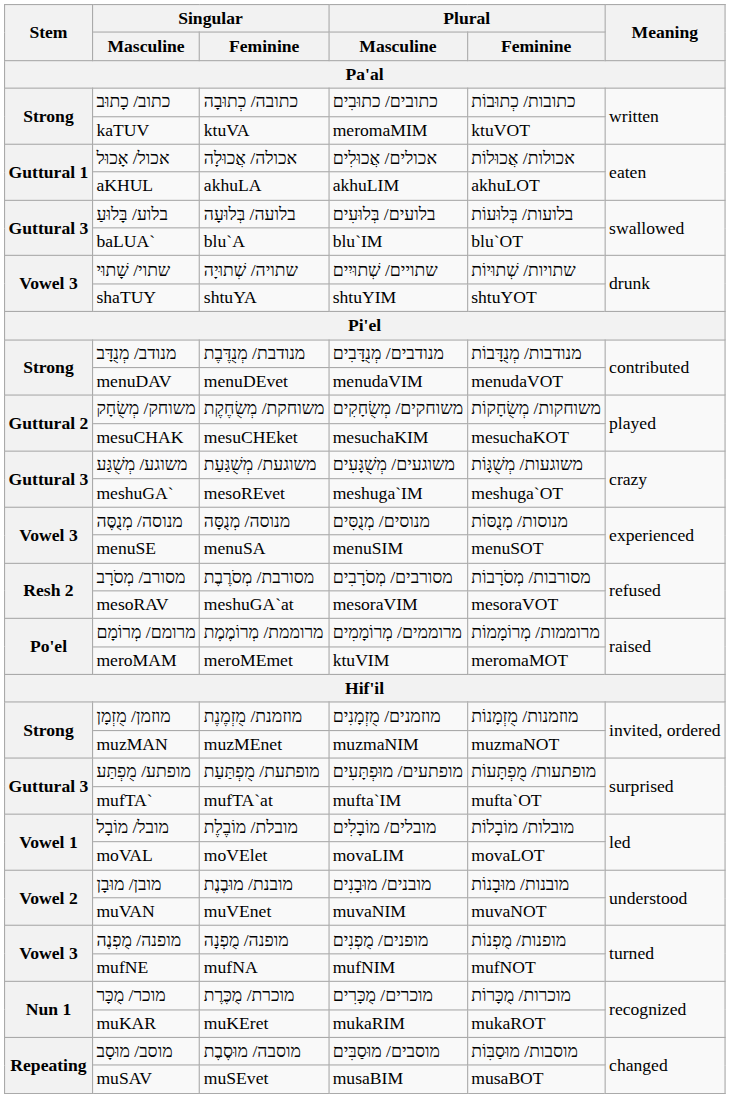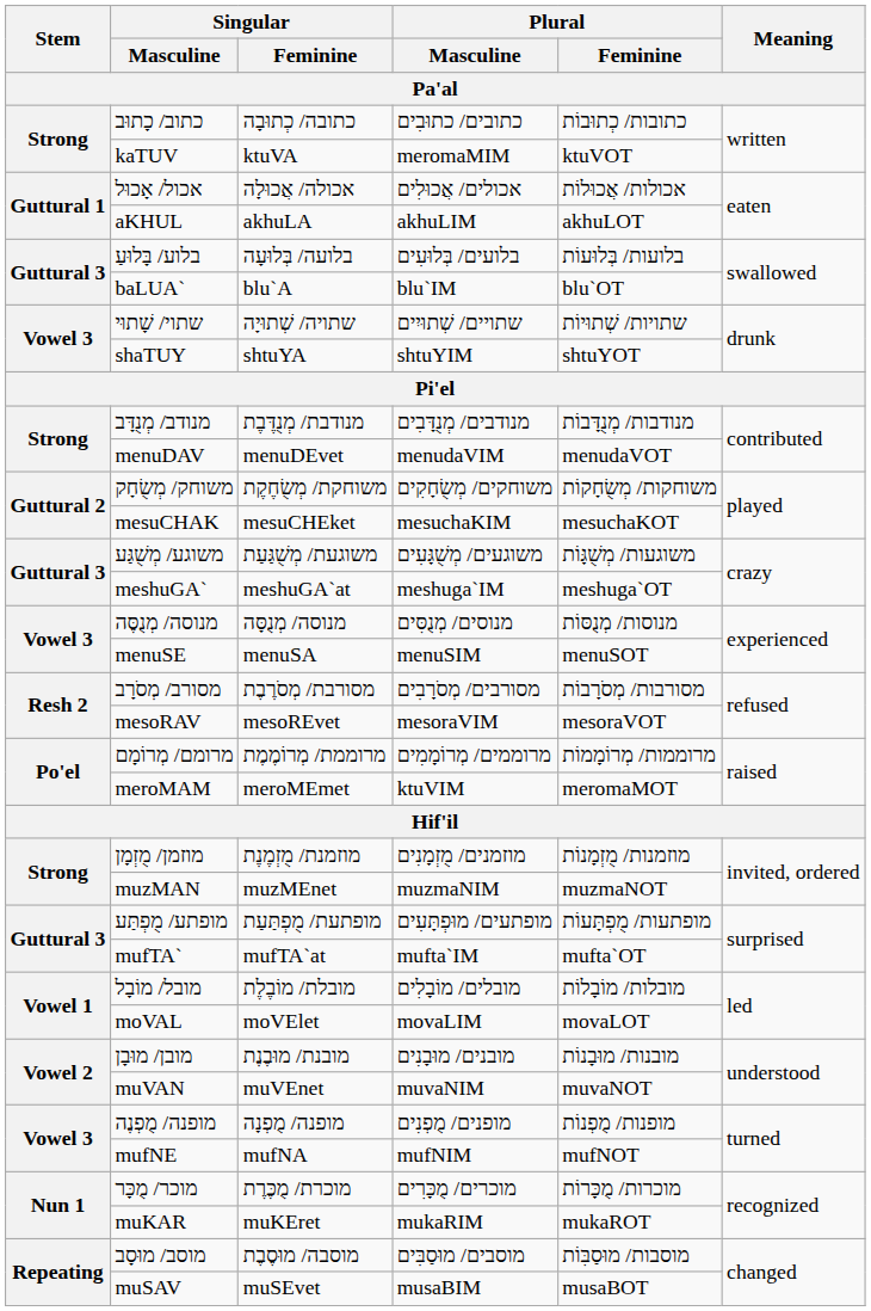 <table class="wikitable mw-collapsible mw-collapsed">
 <tr>
 <th rowspan="2">Stem</th>
 <th colspan="2">Singular</th>
 <th colspan="2">Plural</th>
 <th rowspan="2">Meaning</th>
 </tr>
 <tr>
 <th>Masculine</th>
 <th>Feminine</th>
 <th>Masculine</th>
 <th>Feminine</th>
 </tr>
 <tr>
 <th colspan="6">Pa'al</th>
 </tr>
 <tr>
 <th rowspan="2">Strong</th>
 <td>כתוב/ כָתוּב</td>
 <td>כתובה/ כְתוּבָה</td>
 <td>כתובים/ כתוּבִים</td>
 <td>כתובות/ כְתוּבוֹת</td>
 <td rowspan="2">written</td>
 </tr>
 <tr>
 <td>kaTUV</td>
 <td>ktuVA</td>
 <td>meromaMIM</td>
 <td>ktuVOT</td>
 </tr>
 <tr>
 <th rowspan="2">Guttural 1</th>
 <td>אכול/ אָכוּל</td>
 <td>אכולה/ אֲכוּלָה</td>
 <td>אכולים/ אֲכוּלִים</td>
 <td>אכולות/ אֲכוּלוֹת</td>
 <td rowspan="2">eaten</td>
 </tr>
 <tr>
 <td>aKHUL</td>
 <td>akhuLA</td>
 <td>akhuLIM</td>
 <td>akhuLOT</td>
 </tr>
 <tr>
 <th rowspan="2">Guttural 3</th>
 <td>בלוע/ בָּלוּעַ</td>
 <td>בלועה/ בְּלוּעָה</td>
 <td>בלועים/ בְּלוּעִים</td>
 <td>בלועות/ בְּלוּעוֹת</td>
 <td rowspan="2">swallowed</td>
 </tr>
 <tr>
 <td>baLUA`</td>
 <td>blu`A</td>
 <td>blu`IM</td>
 <td>blu`OT</td>
 </tr>
 <tr>
 <th rowspan="2">Vowel 3</th>
 <td>שתוי/ שָׁתוּי</td>
 <td>שתויה/ שְׁתוּיָה</td>
 <td>שתויים/ שְׁתוּיִים</td>
 <td>שתויות/ שְׁתוּיוֹת</td>
 <td rowspan="2">drunk</td>
 </tr>
 <tr>
 <td>shaTUY</td>
 <td>shtuYA</td>
 <td>shtuYIM</td>
 <td>shtuYOT</td>
 </tr>
 <tr>
 <th colspan="6">Pi'el</th>
 </tr>
 <tr>
 <th rowspan="2">Strong</th>
 <td>מנודב/ מְנֻדָּב</td>
 <td>מנודבת/ מְנֻדֶּבֶת</td>
 <td>מנודבים/ מְנֻדָּבִים</td>
 <td>מנודבות/ מְנֻדָּבוֹת</td>
 <td rowspan="2">contributed</td>
 </tr>
 <tr>
 <td>menuDAV</td>
 <td>menuDEvet</td>
 <td>menudaVIM</td>
 <td>menudaVOT</td>
 </tr>
 <tr>
 <th rowspan="2">Guttural 2</th>
 <td>משוחק/ מְשֻׂחָק</td>
 <td>משוחקת/ מְשֻׂחֶקֶת</td>
 <td>משוחקים/ מְשֻׂחָקִים</td>
 <td>משוחקות/ מְשֻׂחָקוֹת</td>
 <td rowspan="2">played</td>
 </tr>
 <tr>
 <td>mesuCHAK</td>
 <td>mesuCHEket</td>
 <td>mesuchaKIM</td>
 <td>mesuchaKOT</td>
 </tr>
 <tr>
 <th rowspan="2">Guttural 3</th>
 <td>משוגע/ מְשֻׁגַּע</td>
 <td>משוגעת/ מְשֻׁגַּעַת</td>
 <td>משוגעים/ מְשֻׁגָּעִים</td>
 <td>משוגעות/ מְשֻׁגָּוֹת</td>
 <td rowspan="2">crazy</td>
 </tr>
 <tr>
 <td>meshuGA`</td>
-<td>mesoREvet</td>
+<td>meshuGA`at</td>
 <td>meshuga`IM</td>
 <td>meshuga`OT</td>
 </tr>
 <tr>
 <th rowspan="2">Vowel 3</th>
 <td>מנוסה/ מְנֻסֶּה</td>
 <td>מנוסה/ מְנֻסָּה</td>
 <td>מנוסים/ מְנֻסִּים</td>
 <td>מנוסות/ מְנֻסּוֹת</td>
 <td rowspan="2">experienced</td>
 </tr>
 <tr>
 <td>menuSE</td>
 <td>menuSA</td>
 <td>menuSIM</td>
 <td>menuSOT</td>
 </tr>
 <tr>
 <th rowspan="2">Resh 2</th>
 <td>מסורב/ מְסֹרָב</td>
 <td>מסורבת/ מְסֹרֶבֶת</td>
 <td>מסורבים/ מְסֹרָבִים</td>
 <td>מסורבות/ מְסֹרָבוֹת</td>
 <td rowspan="2">refused</td>
 </tr>
 <tr>
 <td>mesoRAV</td>
-<td>meshuGA`at</td>
+<td>mesoREvet</td>
 <td>mesoraVIM</td>
 <td>mesoraVOT</td>
 </tr>
 <tr>
 <th rowspan="2">Po'el</th>
 <td>מרומם/ מְרוֹמָם</td>
 <td>מרוממת/ מְרוֹמֶמֶת</td>
 <td>מרוממים/ מְרוֹמָמִים</td>
 <td>מרוממות/ מְרוֹמָמוֹת</td>
 <td rowspan="2">raised</td>
 </tr>
 <tr>
 <td>meroMAM</td>
 <td>meroMEmet</td>
 <td>ktuVIM</td>
 <td>meromaMOT</td>
 </tr>
 <tr>
 <th colspan="6">Hif'il</th>
 </tr>
 <tr>
 <th rowspan="2">Strong</th>
 <td>מוזמן/ מֻזְמָן</td>
 <td>מוזמנת/ מֻזְמֶנֶת</td>
 <td>מוזמנים/ מֻזְמָנִים</td>
 <td>מוזמנות/ מֻזְמָנוֹת</td>
 <td rowspan="2">invited, ordered</td>
 </tr>
 <tr>
 <td>muzMAN</td>
 <td>muzMEnet</td>
 <td>muzmaNIM</td>
 <td>muzmaNOT</td>
 </tr>
 <tr>
 <th rowspan="2">Guttural 3</th>
 <td>מופתע/ מֻפְתַּע</td>
 <td>מופתעת/ מֻפְתַּעַת</td>
 <td>מופתעים/ מוּפְתָּעִים</td>
 <td>מופתעות/ מֻפְתָּעוֹת</td>
 <td rowspan="2">surprised</td>
 </tr>
 <tr>
 <td>mufTA`</td>
 <td>mufTA`at</td>
 <td>mufta`IM</td>
 <td>mufta`OT</td>
 </tr>
 <tr>
 <th rowspan="2">Vowel 1</th>
 <td>מובל/ מוֹבָל</td>
 <td>מובלת/ מוֹבֶלֶת</td>
 <td>מובלים/ מוֹבָלִים</td>
 <td>מובלות/ מוֹבָלוֹת</td>
 <td rowspan="2">led</td>
 </tr>
 <tr>
 <td>moVAL</td>
 <td>moVElet</td>
 <td>movaLIM</td>
 <td>movaLOT</td>
 </tr>
 <tr>
 <th rowspan="2">Vowel 2</th>
 <td>מובן/ מוּבָן</td>
 <td>מובנת/ מוּבֶנֶת</td>
 <td>מובנים/ מוּבָנִים</td>
 <td>מובנות/ מוּבָנוֹת</td>
 <td rowspan="2">understood</td>
 </tr>
 <tr>
 <td>muVAN</td>
 <td>muVEnet</td>
 <td>muvaNIM</td>
 <td>muvaNOT</td>
 </tr>
 <tr>
 <th rowspan="2">Vowel 3</th>
 <td>מופנה/ מֻפְנֶה</td>
 <td>מופנה/ מֻפְנָה</td>
 <td>מופנים/ מֻפְנִים</td>
 <td>מופנות/ מֻפְנוֹת</td>
 <td rowspan="2">turned</td>
 </tr>
 <tr>
 <td>mufNE</td>
 <td>mufNA</td>
 <td>mufNIM</td>
 <td>mufNOT</td>
 </tr>
 <tr>
 <th rowspan="2">Nun 1</th>
 <td>מוכר/ מֻכָּר</td>
 <td>מוכרת/ מֻכֶּרֶת</td>
 <td>מוכרים/ מֻכָּרִים</td>
 <td>מוכרות/ מֻכָּרוֹת</td>
 <td rowspan="2">recognized</td>
 </tr>
 <tr>
 <td>muKAR</td>
 <td>muKEret</td>
 <td>mukaRIM</td>
 <td>mukaROT</td>
 </tr>
 <tr>
 <th rowspan="2">Repeating</th>
 <td>מוסב/ מוּסָב</td>
 <td>מוסבה/ מוּסֶבֶת</td>
 <td>מוסבים/ מוּסַבִּים</td>
 <td>מוסבות/ מוּסַבִּוֹת</td>
 <td rowspan="2">changed</td>
 </tr>
 <tr>
 <td>muSAV</td>
 <td>muSEvet</td>
 <td>musaBIM</td>
 <td>musaBOT</td>
 </tr>
 </table>
